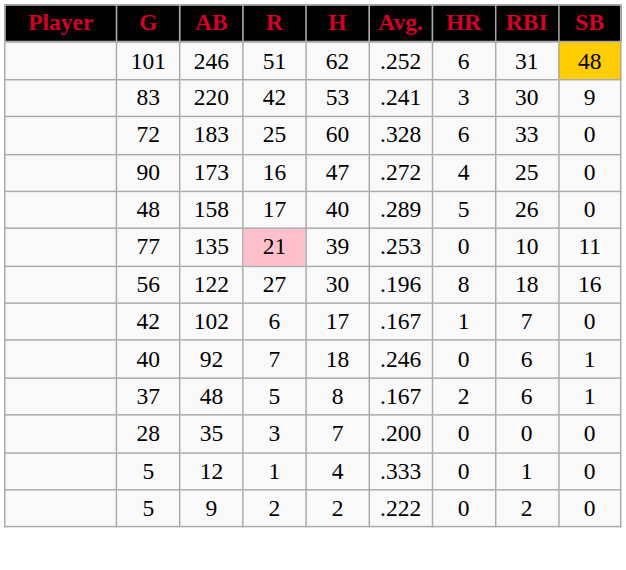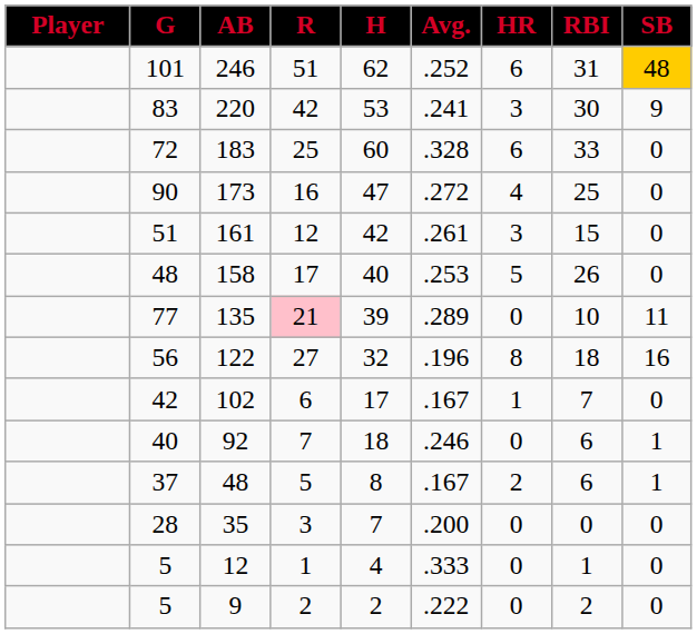 <table class="wikitable sortable">
 <tr>
 <th style="background:black; color:#d40026; width:16%;">Player</th>
 <th style="background:black; color:#d40026; width:9%;">G</th>
 <th style="background:black; color:#d40026; width:9%;">AB</th>
 <th style="background:black; color:#d40026; width:9%;">R</th>
 <th style="background:black; color:#d40026; width:9%;">H</th>
 <th style="background:black; color:#d40026; width:9%;">Avg.</th>
 <th style="background:black; color:#d40026; width:9%;">HR</th>
 <th style="background:black; color:#d40026; width:9%;">RBI</th>
 <th style="background:black; color:#d40026; width:9%;">SB</th>
 </tr>
 <tr style="text-align:center;">
 <td></td>
 <td>101</td>
 <td>246</td>
 <td>51</td>
 <td>62</td>
 <td>.252</td>
 <td>6</td>
 <td>31</td>
 <td style="background:#fc0;">48</td>
 </tr>
 <tr style="text-align:center;">
 <td></td>
 <td>83</td>
 <td>220</td>
 <td>42</td>
 <td>53</td>
 <td>.241</td>
 <td>3</td>
 <td>30</td>
 <td>9</td>
 </tr>
 <tr style="text-align:center;">
 <td></td>
 <td>72</td>
 <td>183</td>
 <td>25</td>
 <td>60</td>
 <td>.328</td>
 <td>6</td>
 <td>33</td>
 <td>0</td>
 </tr>
 <tr style="text-align:center;">
 <td></td>
 <td>90</td>
 <td>173</td>
 <td>16</td>
 <td>47</td>
 <td>.272</td>
 <td>4</td>
 <td>25</td>
 <td>0</td>
 </tr>
 <tr style="text-align:center;">
 <td></td>
+<td>51</td>
+<td>161</td>
+<td>12</td>
+<td>42</td>
+<td>.261</td>
+<td>3</td>
+<td>15</td>
+<td>0</td>
+</tr>
+<tr style="text-align:center;">
+<td></td>
 <td>48</td>
 <td>158</td>
 <td>17</td>
 <td>40</td>
-<td>.289</td>
+<td>.253</td>
 <td>5</td>
 <td>26</td>
 <td>0</td>
 </tr>
 <tr style="text-align:center;">
 <td></td>
 <td>77</td>
 <td>135</td>
 <td style="background: pink;">21</td>
 <td>39</td>
-<td>.253</td>
+<td>.289</td>
 <td>0</td>
 <td>10</td>
 <td>11</td>
 </tr>
 <tr style="text-align:center;">
 <td></td>
 <td>56</td>
 <td>122</td>
 <td>27</td>
-<td>30</td>
+<td>32</td>
 <td>.196</td>
 <td>8</td>
 <td>18</td>
 <td>16</td>
 </tr>
 <tr style="text-align:center;">
 <td></td>
 <td>42</td>
 <td>102</td>
 <td>6</td>
 <td>17</td>
 <td>.167</td>
 <td>1</td>
 <td>7</td>
 <td>0</td>
 </tr>
 <tr style="text-align:center;">
 <td></td>
 <td>40</td>
 <td>92</td>
 <td>7</td>
 <td>18</td>
 <td>.246</td>
 <td>0</td>
 <td>6</td>
 <td>1</td>
 </tr>
 <tr style="text-align:center;">
 <td></td>
 <td>37</td>
 <td>48</td>
 <td>5</td>
 <td>8</td>
 <td>.167</td>
 <td>2</td>
 <td>6</td>
 <td>1</td>
 </tr>
 <tr style="text-align:center;">
 <td></td>
 <td>28</td>
 <td>35</td>
 <td>3</td>
 <td>7</td>
 <td>.200</td>
 <td>0</td>
 <td>0</td>
 <td>0</td>
 </tr>
 <tr style="text-align:center;">
 <td></td>
 <td>5</td>
 <td>12</td>
 <td>1</td>
 <td>4</td>
 <td>.333</td>
 <td>0</td>
 <td>1</td>
 <td>0</td>
 </tr>
 <tr style="text-align:center;">
 <td></td>
 <td>5</td>
 <td>9</td>
 <td>2</td>
 <td>2</td>
 <td>.222</td>
 <td>0</td>
 <td>2</td>
 <td>0</td>
 </tr>
 </table>
